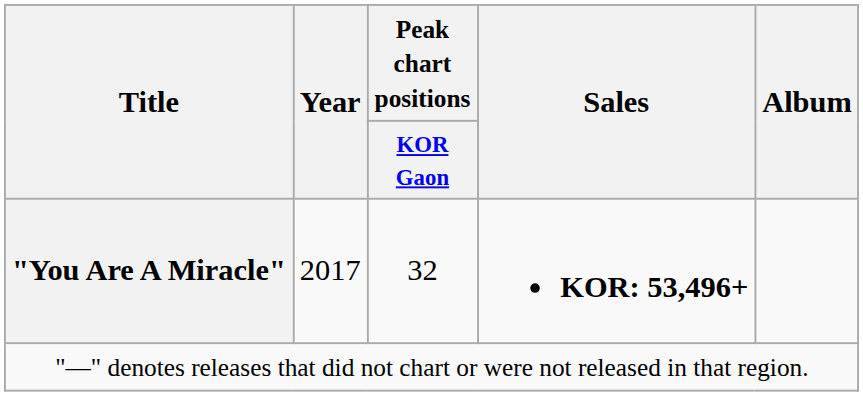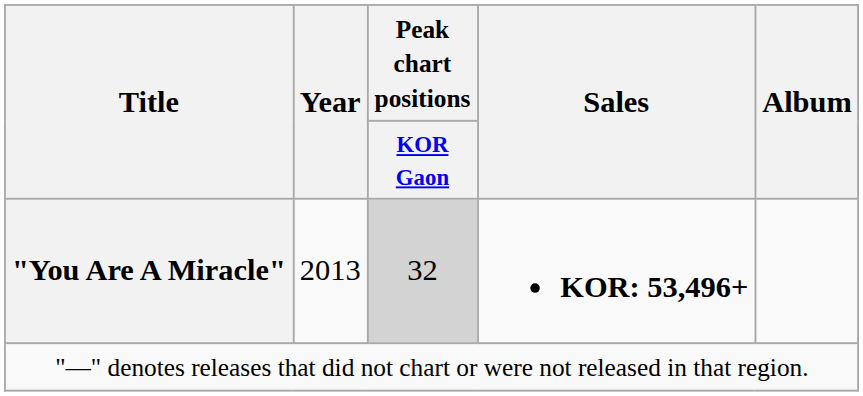 <table class="wikitable plainrowheaders" style="text-align:center;">
 <tr>
 <th scope="col" rowspan="2">Title</th>
 <th scope="col" rowspan="2">Year</th>
 <th scope="col" colspan="1"><small>Peak chart positions</small></th>
 <th scope="col" rowspan="2">Sales</th>
 <th scope="col" rowspan="2">Album</th>
 </tr>
 <tr>
 <th scope="col" style="width:2em;font-size:90%;"><a href='#'><small>KOR Gaon</small></a><br></th>
 </tr>
 <tr>
 <th scope="row">"You Are A Miracle"<br></th>
-<td>2017</td>
-<td>32</td>
+<td>2013</td>
+<td style="background: lightgrey;">32</td>
 <td><strong><br><ul><li>KOR: 53,496+</li></ul></strong></td>
 <td></td>
 </tr>
 <tr>
 <td colspan="6"><small>"—" denotes releases that did not chart or were not released in that region.</small></td>
 </tr>
 </table>
